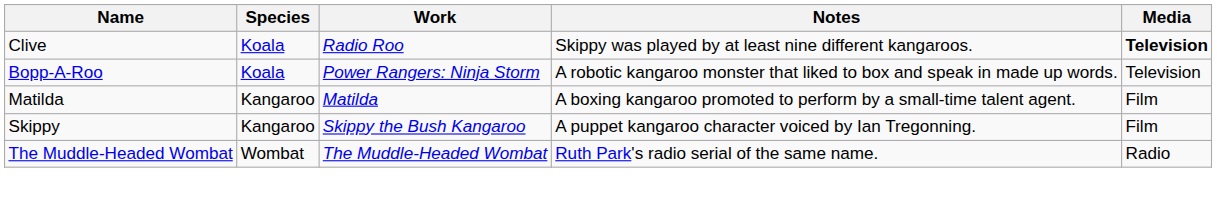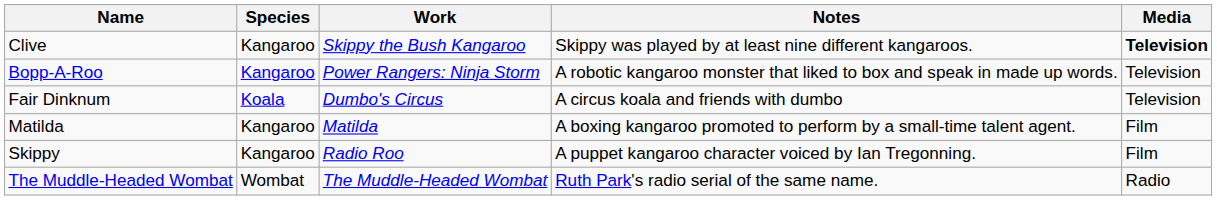 <table class="wikitable sortable">
 <tr>
 <th>Name</th>
 <th>Species</th>
 <th>Work</th>
 <th>Notes</th>
 <th>Media</th>
 </tr>
 <tr>
 <td>Clive</td>
-<td><a href='#'>Koala</a></td>
-<td><em><a href='#'>Radio Roo</a></em></td>
+<td>Kangaroo</td>
+<td><em><a href='#'>Skippy the Bush Kangaroo</a></em></td>
 <td>Skippy was played by at least nine different kangaroos.</td>
 <td><strong>Television</strong></td>
 </tr>
 <tr>
 <td><a href='#'>Bopp-A-Roo</a></td>
-<td><a href='#'>Koala</a></td>
+<td><a href='#'>Kangaroo</a></td>
 <td><em><a href='#'>Power Rangers: Ninja Storm</a></em></td>
 <td>A robotic kangaroo monster that liked to box and speak in made up words.</td>
+<td>Television</td>
+</tr>
+<tr>
+<td>Fair Dinknum</td>
+<td><a href='#'>Koala</a></td>
+<td><em><a href='#'>Dumbo's Circus</a></em></td>
+<td>A circus koala and friends with dumbo</td>
 <td>Television</td>
 </tr>
 <tr>
 <td>Matilda</td>
 <td>Kangaroo</td>
 <td><em><a href='#'>Matilda</a></em></td>
 <td>A boxing kangaroo promoted to perform by a small-time talent agent.</td>
 <td>Film</td>
 </tr>
 <tr>
 <td>Skippy</td>
 <td>Kangaroo</td>
-<td><em><a href='#'>Skippy the Bush Kangaroo</a></em></td>
+<td><em><a href='#'>Radio Roo</a></em></td>
 <td>A puppet kangaroo character voiced by Ian Tregonning.</td>
 <td>Film</td>
 </tr>
 <tr>
 <td><a href='#'>The Muddle-Headed Wombat</a></td>
 <td>Wombat</td>
 <td><em><a href='#'>The Muddle-Headed Wombat</a></em></td>
 <td><a href='#'>Ruth Park</a>'s radio serial of the same name.</td>
 <td>Radio</td>
 </tr>
 </table>
